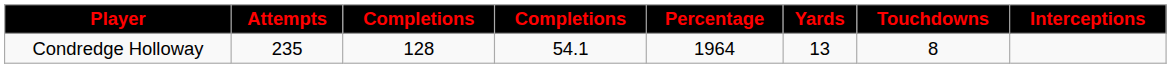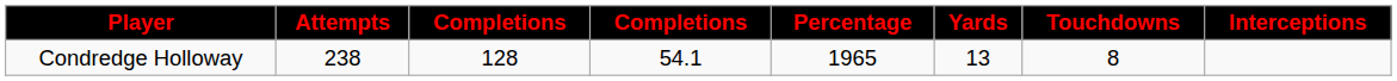 <table class="wikitable" width="80%">
 <tr align="center"  style="background:black;color:red;">
 <td><strong>Player</strong></td>
 <td><strong>Attempts</strong></td>
 <td><strong>Completions</strong></td>
 <td><strong>Completions</strong></td>
 <td><strong>Percentage</strong></td>
 <td><strong>Yards</strong></td>
 <td><strong>Touchdowns</strong></td>
 <td><strong>Interceptions</strong></td>
 </tr>
 <tr align="center" bgcolor="">
 <td>Condredge Holloway</td>
-<td>235</td>
+<td>238</td>
 <td>128</td>
 <td>54.1</td>
-<td>1964</td>
+<td>1965</td>
 <td>13</td>
 <td>8</td>
 </tr>
 </table>
